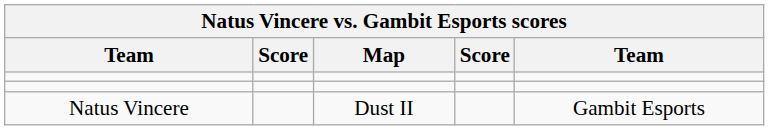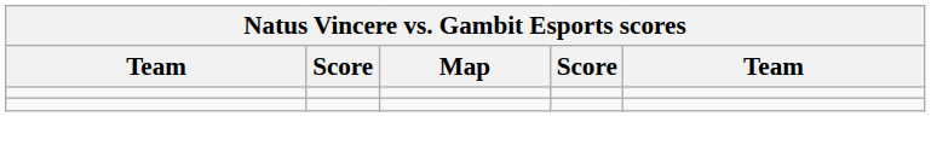 <table class="wikitable" style="text-align: center;">
 <tr>
 <th colspan=5>Natus Vincere vs. Gambit Esports scores</th>
 </tr>
 <tr>
 <th width="181px">Team</th>
 <th width="20px">Score</th>
 <th width="100px">Map</th>
 <th width="20px">Score</th>
 <th width="181px">Team</th>
 </tr>
 <tr>
 <td></td>
 <td></td>
 <td></td>
 <td></td>
 <td></td>
 </tr>
 <tr>
 <td></td>
 <td></td>
 <td></td>
 <td></td>
 <td></td>
 </tr>
-<tr>
-<td>Natus Vincere</td>
-<td></td>
-<td>Dust II</td>
-<td></td>
-<td>Gambit Esports</td>
-</tr>
 </table>
